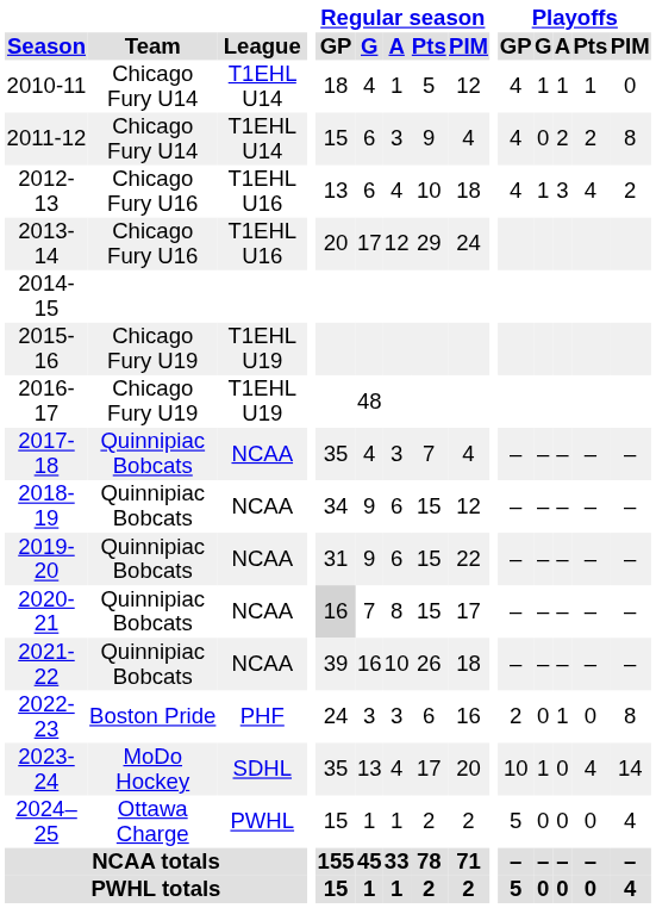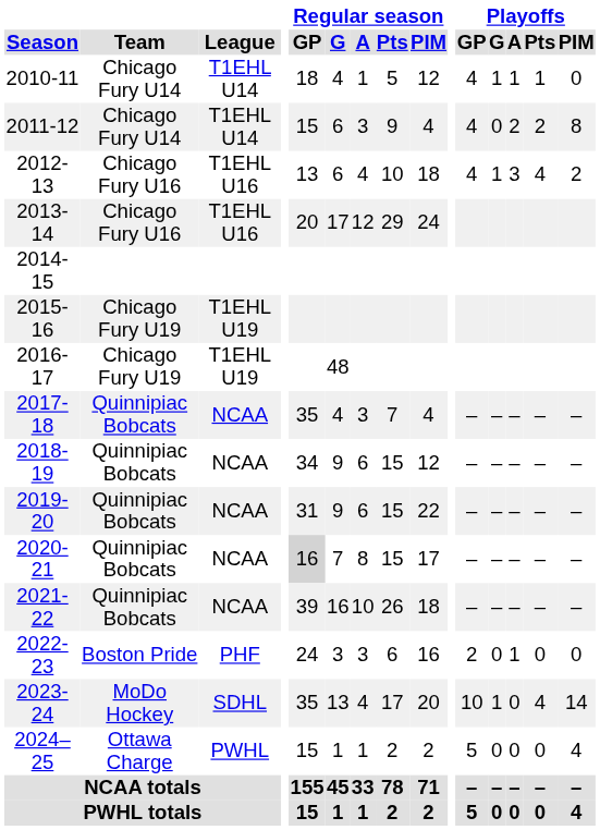 <table border="0" cellpadding="1" cellspacing="0" width="75%" style="text-align:center">
 <tr>
 <th colspan="3" bgcolor="#ffffff"> </th>
 <th rowspan="79" bgcolor="#ffffff"> </th>
 <th colspan="5"><a href='#'>Regular season</a></th>
 <th rowspan="79" bgcolor="#ffffff"> </th>
 <th colspan="5"><a href='#'>Playoffs</a></th>
 </tr>
 <tr bgcolor="#e0e0e0">
 <th><a href='#'>Season</a></th>
 <th>Team</th>
 <th>League</th>
 <th>GP</th>
 <th><a href='#'>G</a></th>
 <th><a href='#'>A</a></th>
 <th><a href='#'>Pts</a></th>
 <th><a href='#'>PIM</a></th>
 <th>GP</th>
 <th>G</th>
 <th>A</th>
 <th>Pts</th>
 <th>PIM</th>
 </tr>
 <tr>
 <td>2010-11</td>
 <td>Chicago Fury U14</td>
 <td><a href='#'>T1EHL</a> U14</td>
 <td>18</td>
 <td>4</td>
 <td>1</td>
 <td>5</td>
 <td>12</td>
 <td>4</td>
 <td>1</td>
 <td>1</td>
 <td>1</td>
 <td>0</td>
 </tr>
 <tr bgcolor="#f0f0f0">
 <td>2011-12</td>
 <td>Chicago Fury U14</td>
 <td>T1EHL U14</td>
 <td>15</td>
 <td>6</td>
 <td>3</td>
 <td>9</td>
 <td>4</td>
 <td>4</td>
 <td>0</td>
 <td>2</td>
 <td>2</td>
 <td>8</td>
 </tr>
 <tr>
 <td>2012-13</td>
 <td>Chicago Fury U16</td>
 <td>T1EHL U16</td>
 <td>13</td>
 <td>6</td>
 <td>4</td>
 <td>10</td>
 <td>18</td>
 <td>4</td>
 <td>1</td>
 <td>3</td>
 <td>4</td>
 <td>2</td>
 </tr>
 <tr bgcolor="#f0f0f0">
 <td>2013-14</td>
 <td>Chicago Fury U16</td>
 <td>T1EHL U16</td>
 <td>20</td>
 <td>17</td>
 <td>12</td>
 <td>29</td>
 <td>24</td>
 <td></td>
 <td></td>
 <td></td>
 <td></td>
 <td></td>
 </tr>
 <tr>
 <td>2014-15</td>
 <td></td>
 <td></td>
 <td></td>
 <td></td>
 <td></td>
 <td></td>
 <td></td>
 <td></td>
 <td></td>
 <td></td>
 <td></td>
 <td></td>
 </tr>
 <tr bgcolor="#f0f0f0">
 <td>2015-16</td>
 <td>Chicago Fury U19</td>
 <td>T1EHL U19</td>
 <td></td>
 <td></td>
 <td></td>
 <td></td>
 <td></td>
 <td></td>
 <td></td>
 <td></td>
 <td></td>
 <td></td>
 </tr>
 <tr>
 <td>2016-17</td>
 <td>Chicago Fury U19</td>
 <td>T1EHL U19</td>
 <td></td>
 <td>48</td>
 <td></td>
 <td></td>
 <td></td>
 <td></td>
 <td></td>
 <td></td>
 <td></td>
 <td></td>
 </tr>
 <tr bgcolor="#f0f0f0">
 <td><a href='#'>2017-18</a></td>
 <td><a href='#'>Quinnipiac Bobcats</a></td>
 <td><a href='#'>NCAA</a></td>
 <td>35</td>
 <td>4</td>
 <td>3</td>
 <td>7</td>
 <td>4</td>
 <td>–</td>
 <td>–</td>
 <td>–</td>
 <td>–</td>
 <td>–</td>
 </tr>
 <tr>
 <td><a href='#'>2018-19</a></td>
 <td>Quinnipiac Bobcats</td>
 <td>NCAA</td>
 <td>34</td>
 <td>9</td>
 <td>6</td>
 <td>15</td>
 <td>12</td>
 <td>–</td>
 <td>–</td>
 <td>–</td>
 <td>–</td>
 <td>–</td>
 </tr>
 <tr bgcolor="#f0f0f0">
 <td><a href='#'>2019-20</a></td>
 <td>Quinnipiac Bobcats</td>
 <td>NCAA</td>
 <td>31</td>
 <td>9</td>
 <td>6</td>
 <td>15</td>
 <td>22</td>
 <td>–</td>
 <td>–</td>
 <td>–</td>
 <td>–</td>
 <td>–</td>
 </tr>
 <tr>
 <td><a href='#'>2020-21</a></td>
 <td>Quinnipiac Bobcats</td>
 <td>NCAA</td>
 <td style="background: lightgrey;">16</td>
 <td>7</td>
 <td>8</td>
 <td>15</td>
 <td>17</td>
 <td>–</td>
 <td>–</td>
 <td>–</td>
 <td>–</td>
 <td>–</td>
 </tr>
 <tr bgcolor="#f0f0f0">
 <td><a href='#'>2021-22</a></td>
 <td>Quinnipiac Bobcats</td>
 <td>NCAA</td>
 <td>39</td>
 <td>16</td>
 <td>10</td>
 <td>26</td>
 <td>18</td>
 <td>–</td>
 <td>–</td>
 <td>–</td>
 <td>–</td>
 <td>–</td>
 </tr>
 <tr>
 <td><a href='#'>2022-23</a></td>
 <td><a href='#'>Boston Pride</a></td>
 <td><a href='#'>PHF</a></td>
 <td>24</td>
 <td>3</td>
 <td>3</td>
 <td>6</td>
 <td>16</td>
 <td>2</td>
 <td>0</td>
 <td>1</td>
 <td>0</td>
-<td>8</td>
+<td>0</td>
 </tr>
 <tr bgcolor="#f0f0f0">
 <td><a href='#'>2023-24</a></td>
 <td><a href='#'>MoDo Hockey</a></td>
 <td><a href='#'>SDHL</a></td>
 <td>35</td>
 <td>13</td>
 <td>4</td>
 <td>17</td>
 <td>20</td>
 <td>10</td>
 <td>1</td>
 <td>0</td>
 <td>4</td>
 <td>14</td>
 </tr>
 <tr>
 <td><a href='#'>2024–25</a></td>
 <td><a href='#'>Ottawa Charge</a></td>
 <td><a href='#'>PWHL</a></td>
 <td>15</td>
 <td>1</td>
 <td>1</td>
 <td>2</td>
 <td>2</td>
 <td>5</td>
 <td>0</td>
 <td>0</td>
 <td>0</td>
 <td>4</td>
 </tr>
 <tr bgcolor="#e0e0e0">
 <th colspan="3">NCAA totals</th>
 <th>155</th>
 <th>45</th>
 <th>33</th>
 <th>78</th>
 <th>71</th>
 <th>–</th>
 <th>–</th>
 <th>–</th>
 <th>–</th>
 <th>–</th>
 </tr>
 <tr bgcolor="#e0e0e0">
 <th colspan="3">PWHL totals</th>
 <th>15</th>
 <th>1</th>
 <th>1</th>
 <th>2</th>
 <th>2</th>
 <th>5</th>
 <th>0</th>
 <th>0</th>
 <th>0</th>
 <th>4</th>
 </tr>
 </table>
